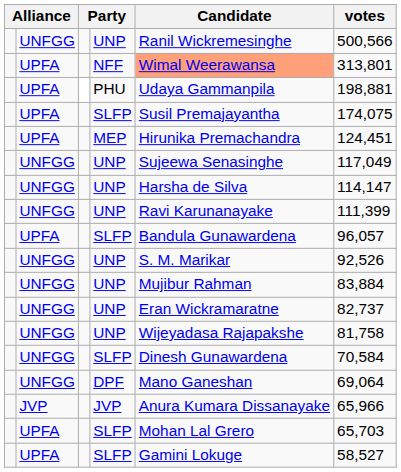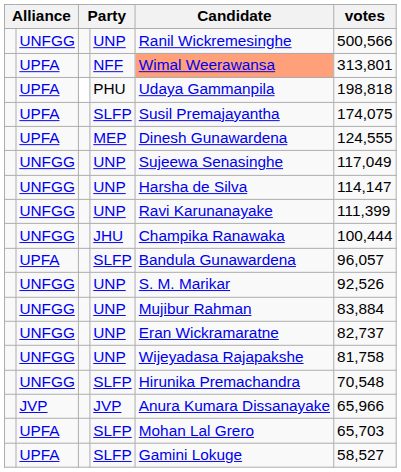 <table class="wikitable sortable mw-collapsible">
 <tr>
 <th colspan="2">Alliance</th>
 <th colspan="2">Party</th>
 <th>Candidate</th>
 <th>votes</th>
 </tr>
 <tr>
 <td bgcolor=> </td>
 <td align=left><a href='#'>UNFGG</a></td>
 <td bgcolor=> </td>
 <td align=left><a href='#'>UNP</a></td>
 <td><a href='#'>Ranil Wickremesinghe</a></td>
 <td>500,566</td>
 </tr>
 <tr>
 <td bgcolor=> </td>
 <td align=left><a href='#'>UPFA</a></td>
 <td bgcolor=> </td>
 <td align=left><a href='#'>NFF</a></td>
 <td style="background: lightsalmon;"><a href='#'>Wimal Weerawansa</a></td>
 <td>313,801</td>
 </tr>
 <tr>
 <td bgcolor=> </td>
 <td align=left><a href='#'>UPFA</a></td>
 <td bgcolor=white> </td>
 <td align=left>PHU</td>
 <td><a href='#'>Udaya Gammanpila</a></td>
-<td>198,881</td>
+<td>198,818</td>
 </tr>
 <tr>
 <td bgcolor=> </td>
 <td align=left><a href='#'>UPFA</a></td>
 <td bgcolor=> </td>
 <td align=left><a href='#'>SLFP</a></td>
 <td><a href='#'>Susil Premajayantha</a></td>
 <td>174,075</td>
 </tr>
 <tr>
 <td bgcolor=> </td>
 <td align=left><a href='#'>UPFA</a></td>
 <td bgcolor=> </td>
 <td align=left><a href='#'>MEP</a></td>
-<td><a href='#'>Hirunika Premachandra</a></td>
-<td>124,451</td>
+<td><a href='#'>Dinesh Gunawardena</a></td>
+<td>124,555</td>
 </tr>
 <tr>
 <td bgcolor=> </td>
 <td align=left><a href='#'>UNFGG</a></td>
 <td bgcolor=> </td>
 <td align=left><a href='#'>UNP</a></td>
 <td><a href='#'>Sujeewa Senasinghe</a></td>
 <td>117,049</td>
 </tr>
 <tr>
 <td bgcolor=> </td>
 <td align=left><a href='#'>UNFGG</a></td>
 <td bgcolor=> </td>
 <td align=left><a href='#'>UNP</a></td>
 <td><a href='#'>Harsha de Silva</a></td>
 <td>114,147</td>
 </tr>
 <tr>
 <td bgcolor=> </td>
 <td align=left><a href='#'>UNFGG</a></td>
 <td bgcolor=> </td>
 <td align=left><a href='#'>UNP</a></td>
 <td><a href='#'>Ravi Karunanayake</a></td>
 <td>111,399</td>
+</tr>
+<tr>
+<td bgcolor=> </td>
+<td align=left><a href='#'>UNFGG</a></td>
+<td bgcolor=> </td>
+<td align=left><a href='#'>JHU</a></td>
+<td><a href='#'>Champika Ranawaka</a></td>
+<td>100,444</td>
 </tr>
 <tr>
 <td bgcolor=> </td>
 <td align=left><a href='#'>UPFA</a></td>
 <td bgcolor=> </td>
 <td align=left><a href='#'>SLFP</a></td>
 <td><a href='#'>Bandula Gunawardena</a></td>
 <td>96,057</td>
 </tr>
 <tr>
 <td bgcolor=> </td>
 <td align=left><a href='#'>UNFGG</a></td>
 <td bgcolor=> </td>
 <td align=left><a href='#'>UNP</a></td>
 <td><a href='#'>S. M. Marikar</a></td>
 <td>92,526</td>
 </tr>
 <tr>
 <td bgcolor=> </td>
 <td align=left><a href='#'>UNFGG</a></td>
 <td bgcolor=> </td>
 <td align=left><a href='#'>UNP</a></td>
 <td><a href='#'>Mujibur Rahman</a></td>
 <td>83,884</td>
 </tr>
 <tr>
 <td bgcolor=> </td>
 <td align=left><a href='#'>UNFGG</a></td>
 <td bgcolor=> </td>
 <td align=left><a href='#'>UNP</a></td>
 <td><a href='#'>Eran Wickramaratne</a></td>
 <td>82,737</td>
 </tr>
 <tr>
 <td bgcolor=> </td>
 <td align=left><a href='#'>UNFGG</a></td>
 <td bgcolor=> </td>
 <td align=left><a href='#'>UNP</a></td>
 <td><a href='#'>Wijeyadasa Rajapakshe</a></td>
 <td>81,758</td>
 </tr>
 <tr>
 <td bgcolor=> </td>
 <td align=left><a href='#'>UNFGG</a></td>
 <td bgcolor=> </td>
 <td align=left><a href='#'>SLFP</a></td>
-<td><a href='#'>Dinesh Gunawardena</a></td>
-<td>70,584</td>
-</tr>
-<tr>
-<td bgcolor=> </td>
-<td align=left><a href='#'>UNFGG</a></td>
-<td bgcolor=> </td>
-<td align=left><a href='#'>DPF</a></td>
-<td><a href='#'>Mano Ganeshan</a></td>
-<td>69,064</td>
+<td><a href='#'>Hirunika Premachandra</a></td>
+<td>70,548</td>
 </tr>
 <tr>
 <td bgcolor=> </td>
 <td align=left><a href='#'>JVP</a></td>
 <td bgcolor=> </td>
 <td align=left><a href='#'>JVP</a></td>
 <td><a href='#'>Anura Kumara Dissanayake</a></td>
 <td>65,966</td>
 </tr>
 <tr>
 <td bgcolor=> </td>
 <td align=left><a href='#'>UPFA</a></td>
 <td bgcolor=> </td>
 <td align=left><a href='#'>SLFP</a></td>
 <td><a href='#'>Mohan Lal Grero</a></td>
 <td>65,703</td>
 </tr>
 <tr>
 <td bgcolor=> </td>
 <td align=left><a href='#'>UPFA</a></td>
 <td bgcolor=> </td>
 <td align=left><a href='#'>SLFP</a></td>
 <td><a href='#'>Gamini Lokuge</a></td>
 <td>58,527</td>
 </tr>
 </table>
